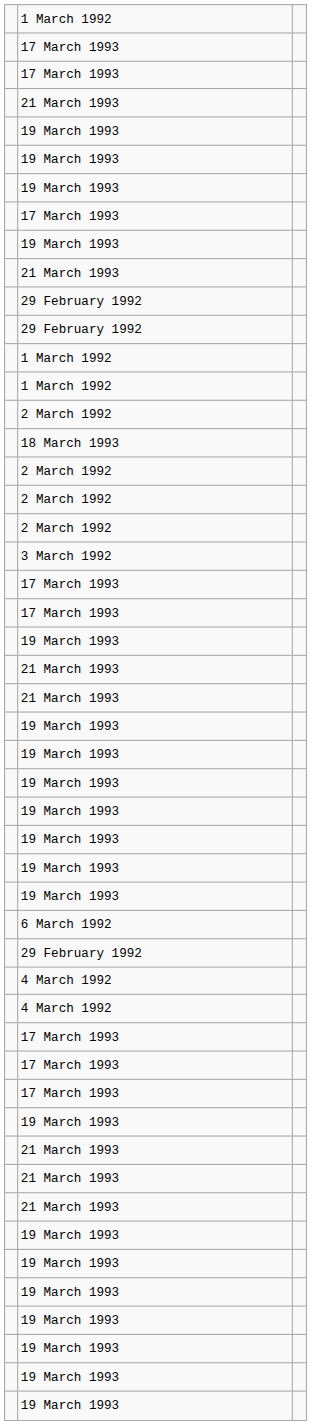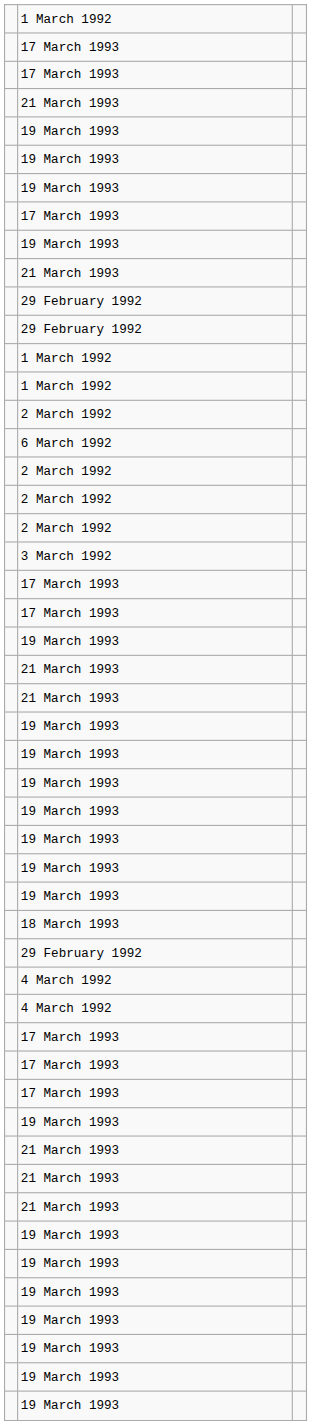 <table class="wikitable" style="font-size: 89%; float: left; width: 24em; margin-right: 1em;height: 1300px;">
 <tr>
 <td></td>
 <td>1 March 1992</td>
 <td></td>
 </tr>
 <tr>
 <td></td>
 <td>17 March 1993</td>
 <td></td>
 </tr>
 <tr>
 <td></td>
 <td>17 March 1993</td>
 <td></td>
 </tr>
 <tr>
 <td></td>
 <td>21 March 1993</td>
 <td></td>
 </tr>
 <tr>
 <td></td>
 <td>19 March 1993</td>
 <td></td>
 </tr>
 <tr>
 <td></td>
 <td>19 March 1993</td>
 <td></td>
 </tr>
 <tr>
 <td></td>
 <td>19 March 1993</td>
 <td></td>
 </tr>
 <tr>
 <td></td>
 <td>17 March 1993</td>
 <td></td>
 </tr>
 <tr>
 <td></td>
 <td>19 March 1993</td>
 <td></td>
 </tr>
 <tr>
 <td></td>
 <td>21 March 1993</td>
 <td></td>
 </tr>
 <tr>
 <td></td>
 <td>29 February 1992</td>
 <td></td>
 </tr>
 <tr>
 <td></td>
 <td>29 February 1992</td>
 <td></td>
 </tr>
 <tr>
 <td></td>
 <td>1 March 1992</td>
 <td></td>
 </tr>
 <tr>
 <td></td>
 <td>1 March 1992</td>
 <td></td>
 </tr>
 <tr>
 <td></td>
 <td>2 March 1992</td>
 <td></td>
 </tr>
 <tr>
 <td></td>
-<td>18 March 1993</td>
+<td>6 March 1992</td>
 <td></td>
 </tr>
 <tr>
 <td></td>
 <td>2 March 1992</td>
 <td></td>
 </tr>
 <tr>
 <td></td>
 <td>2 March 1992</td>
 <td></td>
 </tr>
 <tr>
 <td></td>
 <td>2 March 1992</td>
 <td></td>
 </tr>
 <tr>
 <td></td>
 <td>3 March 1992</td>
 <td></td>
 </tr>
 <tr>
 <td></td>
 <td>17 March 1993</td>
 <td></td>
 </tr>
 <tr>
 <td></td>
 <td>17 March 1993</td>
 <td></td>
 </tr>
 <tr>
 <td></td>
 <td>19 March 1993</td>
 <td></td>
 </tr>
 <tr>
 <td></td>
 <td>21 March 1993</td>
 <td></td>
 </tr>
 <tr>
 <td></td>
 <td>21 March 1993</td>
 <td></td>
 </tr>
 <tr>
 <td></td>
 <td>19 March 1993</td>
 <td></td>
 </tr>
 <tr>
 <td></td>
 <td>19 March 1993</td>
 <td></td>
 </tr>
 <tr>
 <td></td>
 <td>19 March 1993</td>
 <td></td>
 </tr>
 <tr>
 <td></td>
 <td>19 March 1993</td>
 <td></td>
 </tr>
 <tr>
 <td></td>
 <td>19 March 1993</td>
 <td></td>
 </tr>
 <tr>
 <td></td>
 <td>19 March 1993</td>
 <td></td>
 </tr>
 <tr>
 <td></td>
 <td>19 March 1993</td>
 <td></td>
 </tr>
 <tr>
 <td></td>
-<td>6 March 1992</td>
+<td>18 March 1993</td>
 <td></td>
 </tr>
 <tr>
 <td></td>
 <td>29 February 1992</td>
 <td></td>
 </tr>
 <tr>
 <td></td>
 <td>4 March 1992</td>
 <td></td>
 </tr>
 <tr>
 <td></td>
 <td>4 March 1992</td>
 <td></td>
 </tr>
 <tr>
 <td></td>
 <td>17 March 1993</td>
 <td></td>
 </tr>
 <tr>
 <td></td>
 <td>17 March 1993</td>
 <td></td>
 </tr>
 <tr>
 <td></td>
 <td>17 March 1993</td>
 <td></td>
 </tr>
 <tr>
 <td></td>
 <td>19 March 1993</td>
 <td></td>
 </tr>
 <tr>
 <td></td>
 <td>21 March 1993</td>
 <td></td>
 </tr>
 <tr>
 <td></td>
 <td>21 March 1993</td>
 <td></td>
 </tr>
 <tr>
 <td></td>
 <td>21 March 1993</td>
 <td></td>
 </tr>
 <tr>
 <td></td>
 <td>19 March 1993</td>
 <td></td>
 </tr>
 <tr>
 <td></td>
 <td>19 March 1993</td>
 <td></td>
 </tr>
 <tr>
 <td></td>
 <td>19 March 1993</td>
 <td></td>
 </tr>
 <tr>
 <td></td>
 <td>19 March 1993</td>
 <td></td>
 </tr>
 <tr>
 <td></td>
 <td>19 March 1993</td>
 <td></td>
 </tr>
 <tr>
 <td></td>
 <td>19 March 1993</td>
 <td></td>
 </tr>
 <tr>
 <td></td>
 <td>19 March 1993</td>
 <td></td>
 </tr>
 </table>
